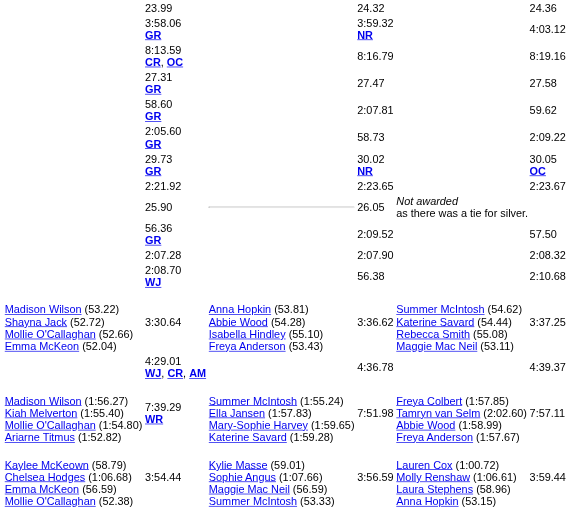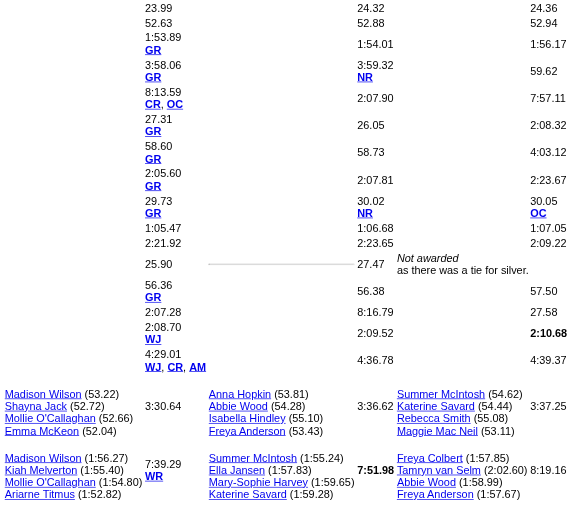 <table>
 <tr>
 <td></td>
 <td></td>
 <td>23.99</td>
 <td></td>
 <td>24.32</td>
 <td></td>
 <td>24.36</td>
 </tr>
 <tr>
 <td></td>
 <td></td>
+<td>52.63</td>
+<td></td>
+<td>52.88</td>
+<td></td>
+<td>52.94</td>
+</tr>
+<tr>
+<td></td>
+<td></td>
+<td>1:53.89<br><strong><a href='#'>GR</a></strong></td>
+<td></td>
+<td>1:54.01</td>
+<td></td>
+<td>1:56.17</td>
+</tr>
+<tr>
+<td></td>
+<td></td>
 <td>3:58.06<br><strong><a href='#'>GR</a></strong></td>
 <td></td>
 <td>3:59.32<br><strong><a href='#'>NR</a></strong></td>
+<td></td>
+<td>59.62</td>
+</tr>
+<tr>
+<td></td>
+<td></td>
+<td>8:13.59<br><strong><a href='#'>CR</a></strong>, <strong><a href='#'>OC</a></strong></td>
+<td></td>
+<td>2:07.90</td>
+<td></td>
+<td>7:57.11</td>
+</tr>
+<tr>
+<td></td>
+<td></td>
+<td>27.31<br><strong><a href='#'>GR</a></strong></td>
+<td></td>
+<td>26.05</td>
+<td></td>
+<td>2:08.32</td>
+</tr>
+<tr>
+<td></td>
+<td></td>
+<td>58.60<br><strong><a href='#'>GR</a></strong></td>
+<td></td>
+<td>58.73</td>
 <td></td>
 <td>4:03.12</td>
 </tr>
 <tr>
 <td></td>
 <td></td>
-<td>8:13.59<br><strong><a href='#'>CR</a></strong>, <strong><a href='#'>OC</a></strong></td>
-<td></td>
-<td>8:16.79</td>
-<td></td>
-<td>8:19.16</td>
-</tr>
-<tr>
-<td></td>
-<td></td>
-<td>27.31<br><strong><a href='#'>GR</a></strong></td>
-<td></td>
-<td>27.47</td>
-<td></td>
-<td>27.58</td>
-</tr>
-<tr>
-<td></td>
-<td></td>
-<td>58.60<br><strong><a href='#'>GR</a></strong></td>
+<td>2:05.60<br><strong><a href='#'>GR</a></strong></td>
 <td></td>
 <td>2:07.81</td>
 <td></td>
-<td>59.62</td>
-</tr>
-<tr>
-<td></td>
-<td></td>
-<td>2:05.60<br><strong><a href='#'>GR</a></strong></td>
-<td></td>
-<td>58.73</td>
-<td></td>
-<td>2:09.22</td>
+<td>2:23.67</td>
 </tr>
 <tr>
 <td></td>
 <td></td>
 <td>29.73<br><strong><a href='#'>GR</a></strong></td>
 <td></td>
 <td>30.02<br><strong><a href='#'>NR</a></strong></td>
 <td></td>
 <td>30.05<br><strong><a href='#'>OC</a></strong></td>
 </tr>
 <tr>
 <td></td>
 <td></td>
+<td>1:05.47</td>
+<td></td>
+<td>1:06.68</td>
+<td></td>
+<td>1:07.05</td>
+</tr>
+<tr>
+<td></td>
+<td></td>
 <td>2:21.92</td>
 <td></td>
 <td>2:23.65</td>
 <td></td>
-<td>2:23.67</td>
+<td>2:09.22</td>
 </tr>
 <tr>
 <td></td>
 <td></td>
 <td>25.90</td>
 <td><hr></td>
-<td>26.05</td>
+<td>27.47</td>
 <td colspan=2><em>Not awarded</em><br><span>as there was a tie for silver.</span></td>
 </tr>
 <tr>
 <td></td>
 <td></td>
 <td>56.36<br><strong><a href='#'>GR</a></strong></td>
 <td></td>
-<td>2:09.52</td>
+<td>56.38</td>
 <td></td>
 <td>57.50</td>
 </tr>
 <tr>
 <td></td>
 <td></td>
 <td>2:07.28</td>
 <td></td>
-<td>2:07.90</td>
+<td>8:16.79</td>
 <td></td>
-<td>2:08.32</td>
+<td>27.58</td>
 </tr>
 <tr>
 <td></td>
 <td></td>
 <td>2:08.70<br><strong><a href='#'>WJ</a></strong></td>
 <td></td>
-<td>56.38</td>
+<td>2:09.52</td>
 <td></td>
-<td>2:10.68</td>
+<td><strong>2:10.68</strong></td>
+</tr>
+<tr>
+<td></td>
+<td></td>
+<td>4:29.01<br><strong><a href='#'>WJ</a></strong>, <strong><a href='#'>CR</a></strong>, <strong><a href='#'>AM</a></strong></td>
+<td></td>
+<td>4:36.78</td>
+<td></td>
+<td>4:39.37</td>
 </tr>
 <tr>
 <td></td>
 <td valign=top><br><a href='#'>Madison Wilson</a> (53.22)<br><a href='#'>Shayna Jack</a> (52.72)<br><a href='#'>Mollie O'Callaghan</a> (52.66)<br><a href='#'>Emma McKeon</a> (52.04)</td>
 <td>3:30.64</td>
 <td valign=top><br><a href='#'>Anna Hopkin</a> (53.81)<br><a href='#'>Abbie Wood</a> (54.28)<br><a href='#'>Isabella Hindley</a> (55.10)<br><a href='#'>Freya Anderson</a> (53.43)</td>
 <td>3:36.62</td>
 <td valign=top> <br><a href='#'>Summer McIntosh</a> (54.62) <br><a href='#'>Katerine Savard</a> (54.44)<br><a href='#'>Rebecca Smith</a> (55.08)<br><a href='#'>Maggie Mac Neil</a> (53.11)</td>
 <td>3:37.25</td>
 </tr>
 <tr>
 <td></td>
-<td></td>
-<td>4:29.01<br><strong><a href='#'>WJ</a></strong>, <strong><a href='#'>CR</a></strong>, <strong><a href='#'>AM</a></strong></td>
-<td></td>
-<td>4:36.78</td>
-<td></td>
-<td>4:39.37</td>
-</tr>
-<tr>
-<td></td>
 <td valign=top><br><a href='#'>Madison Wilson</a> (1:56.27)<br><a href='#'>Kiah Melverton</a> (1:55.40)<br><a href='#'>Mollie O'Callaghan</a> (1:54.80)<br><a href='#'>Ariarne Titmus</a> (1:52.82)</td>
 <td>7:39.29 <br><strong><a href='#'>WR</a></strong></td>
 <td valign=top> <br><a href='#'>Summer McIntosh</a> (1:55.24) <br><a href='#'>Ella Jansen</a> (1:57.83)<br><a href='#'>Mary-Sophie Harvey</a> (1:59.65)<br><a href='#'>Katerine Savard</a> (1:59.28)</td>
-<td>7:51.98</td>
+<td><strong>7:51.98</strong></td>
 <td valign=top><br><a href='#'>Freya Colbert</a> (1:57.85)<br><a href='#'>Tamryn van Selm</a> (2:02.60)<br><a href='#'>Abbie Wood</a> (1:58.99)<br><a href='#'>Freya Anderson</a> (1:57.67)</td>
-<td>7:57.11</td>
-</tr>
-<tr>
-<td></td>
-<td valign=top><br><a href='#'>Kaylee McKeown</a> (58.79)<br><a href='#'>Chelsea Hodges</a> (1:06.68)<br><a href='#'>Emma McKeon</a> (56.59)<br><a href='#'>Mollie O'Callaghan</a> (52.38)</td>
-<td>3:54.44</td>
-<td valign=top> <br><a href='#'>Kylie Masse</a> (59.01) <br><a href='#'>Sophie Angus</a> (1:07.66)<br><a href='#'>Maggie Mac Neil</a> (56.59)<br><a href='#'>Summer McIntosh</a> (53.33)</td>
-<td>3:56.59</td>
-<td valign=top><br><a href='#'>Lauren Cox</a> (1:00.72)<br><a href='#'>Molly Renshaw</a> (1:06.61)<br><a href='#'>Laura Stephens</a> (58.96)<br><a href='#'>Anna Hopkin</a> (53.15)</td>
-<td>3:59.44</td>
+<td>8:19.16</td>
 </tr>
 </table>
